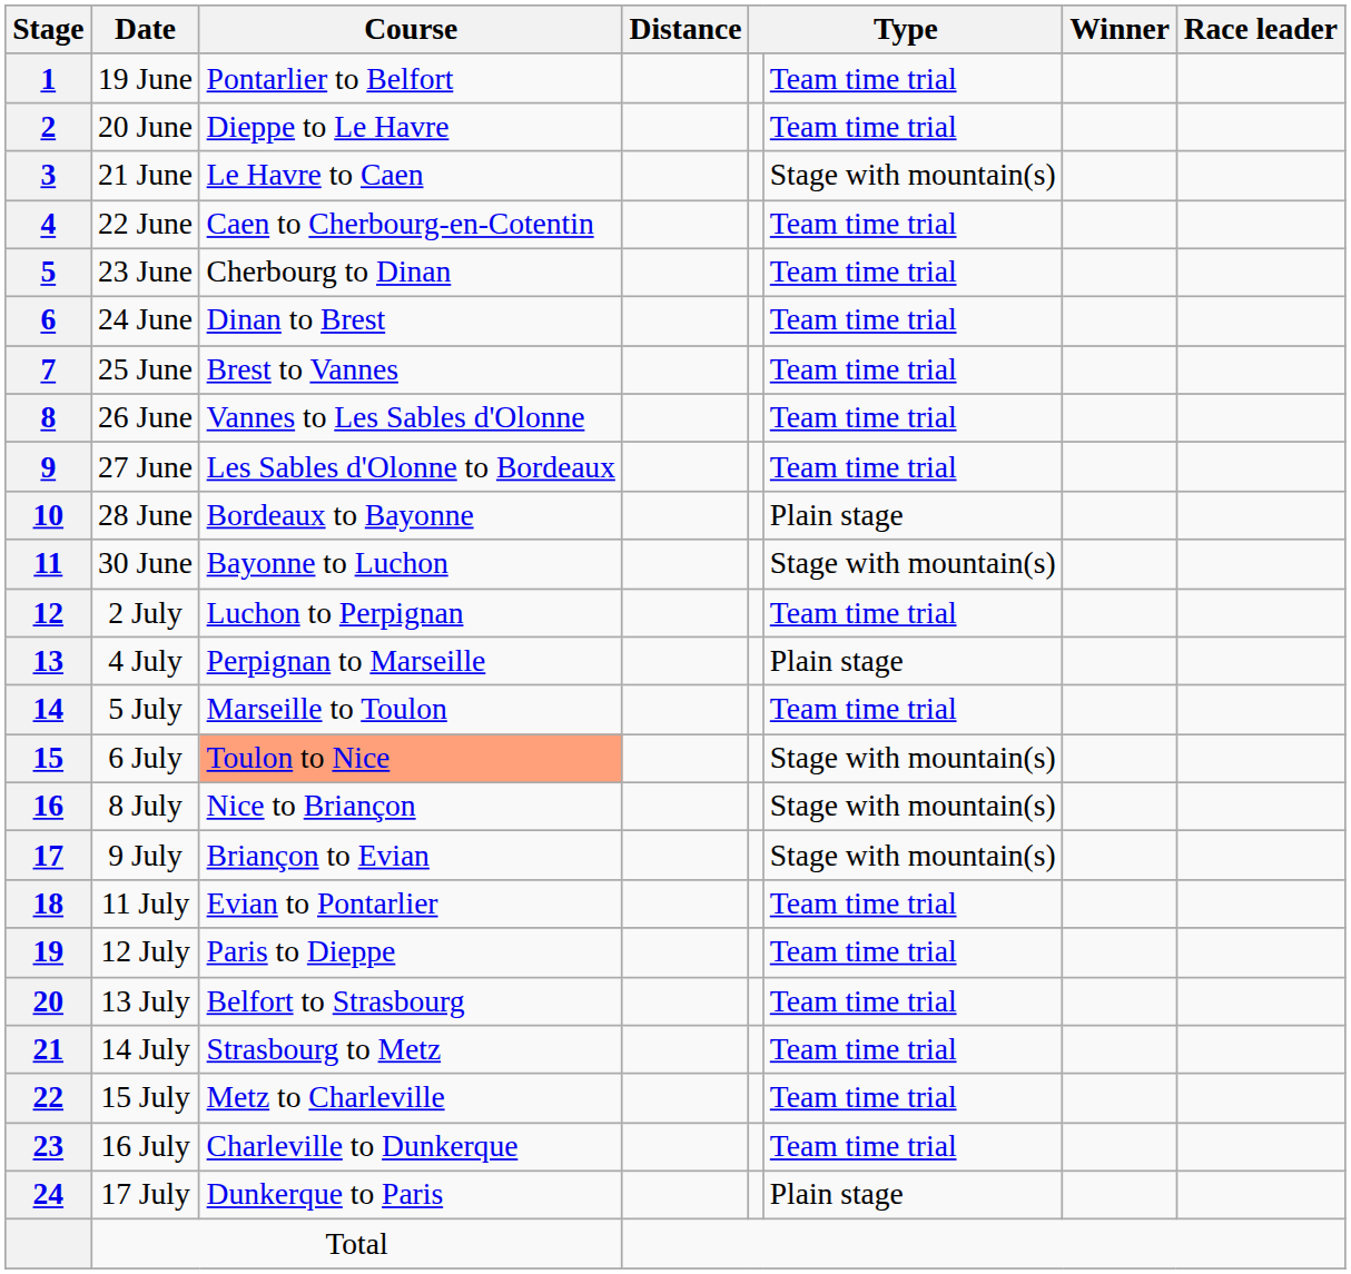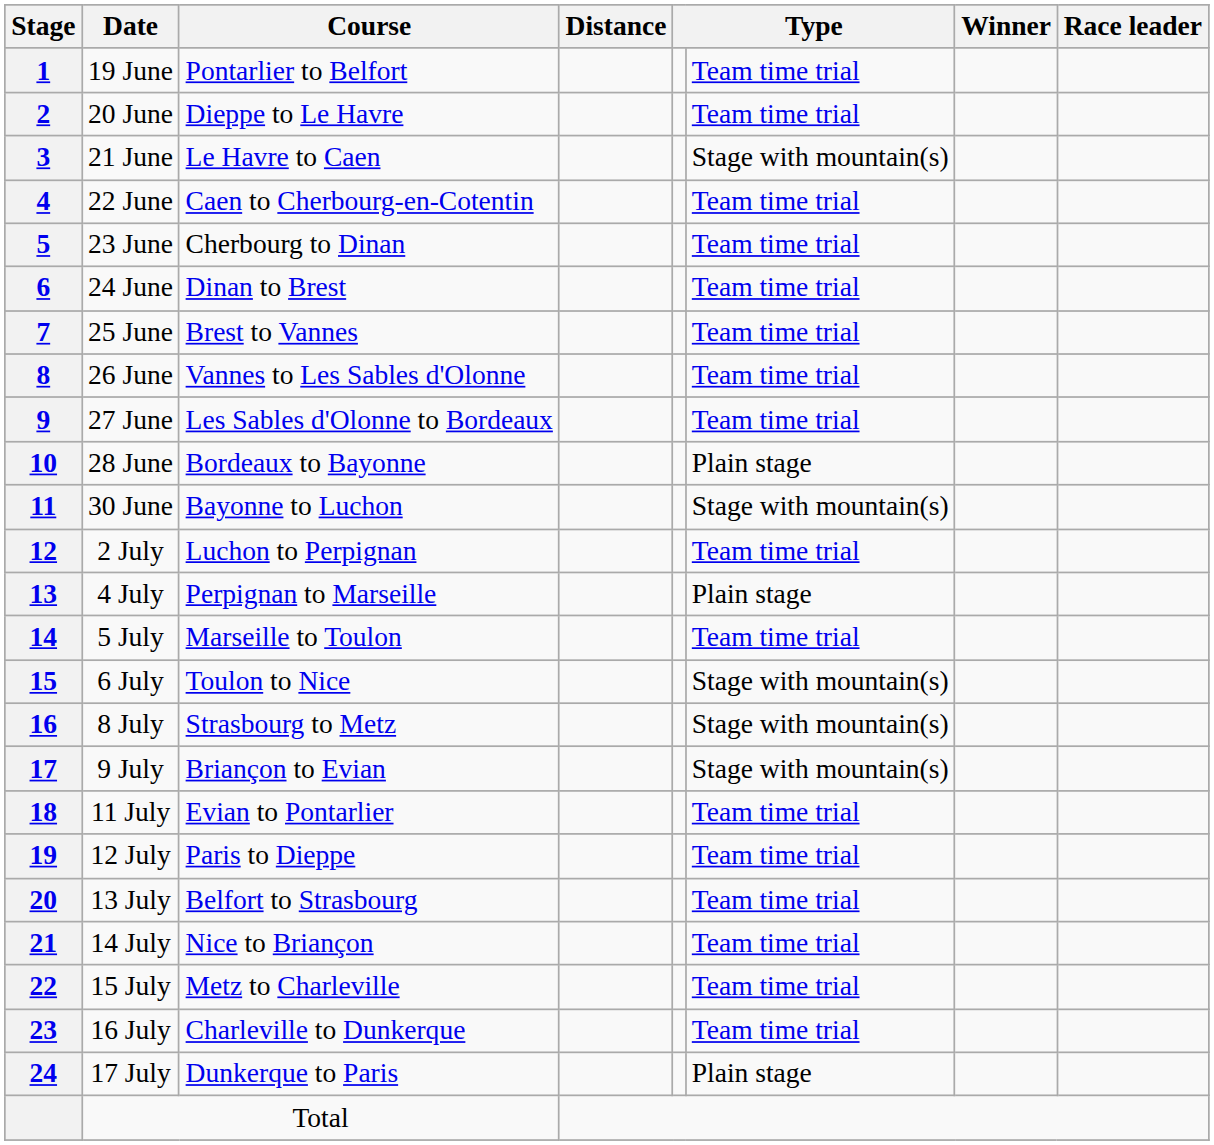 <table class="wikitable">
 <tr>
 <th scope="col">Stage</th>
 <th scope="col">Date</th>
 <th scope="col">Course</th>
 <th scope="col">Distance</th>
 <th scope="col" colspan="2">Type</th>
 <th scope="col">Winner</th>
 <th scope="col">Race leader</th>
 </tr>
 <tr>
 <th scope="row"><a href='#'>1</a></th>
 <td style="text-align:center;">19 June</td>
 <td><a href='#'>Pontarlier</a> to <a href='#'>Belfort</a></td>
 <td style="text-align:center;"></td>
 <td></td>
 <td><a href='#'>Team time trial</a></td>
 <td></td>
 <td></td>
 </tr>
 <tr>
 <th scope="row"><a href='#'>2</a></th>
 <td style="text-align:center;">20 June</td>
 <td><a href='#'>Dieppe</a> to <a href='#'>Le Havre</a></td>
 <td style="text-align:center;"></td>
 <td></td>
 <td><a href='#'>Team time trial</a></td>
 <td></td>
 <td></td>
 </tr>
 <tr>
 <th scope="row"><a href='#'>3</a></th>
 <td style="text-align:center;">21 June</td>
 <td><a href='#'>Le Havre</a> to <a href='#'>Caen</a></td>
 <td style="text-align:center;"></td>
 <td></td>
 <td>Stage with mountain(s)</td>
 <td></td>
 <td></td>
 </tr>
 <tr>
 <th scope="row"><a href='#'>4</a></th>
 <td style="text-align:center;">22 June</td>
 <td><a href='#'>Caen</a> to <a href='#'>Cherbourg-en-Cotentin</a></td>
 <td style="text-align:center;"></td>
 <td></td>
 <td><a href='#'>Team time trial</a></td>
 <td></td>
 <td></td>
 </tr>
 <tr>
 <th scope="row"><a href='#'>5</a></th>
 <td style="text-align:center;">23 June</td>
 <td>Cherbourg to <a href='#'>Dinan</a></td>
 <td style="text-align:center;"></td>
 <td></td>
 <td><a href='#'>Team time trial</a></td>
 <td></td>
 <td></td>
 </tr>
 <tr>
 <th scope="row"><a href='#'>6</a></th>
 <td style="text-align:center;">24 June</td>
 <td><a href='#'>Dinan</a> to <a href='#'>Brest</a></td>
 <td style="text-align:center;"></td>
 <td></td>
 <td><a href='#'>Team time trial</a></td>
 <td></td>
 <td></td>
 </tr>
 <tr>
 <th scope="row"><a href='#'>7</a></th>
 <td style="text-align:center;">25 June</td>
 <td><a href='#'>Brest</a> to <a href='#'>Vannes</a></td>
 <td style="text-align:center;"></td>
 <td></td>
 <td><a href='#'>Team time trial</a></td>
 <td></td>
 <td></td>
 </tr>
 <tr>
 <th scope="row"><a href='#'>8</a></th>
 <td style="text-align:center;">26 June</td>
 <td><a href='#'>Vannes</a> to <a href='#'>Les Sables d'Olonne</a></td>
 <td style="text-align:center;"></td>
 <td></td>
 <td><a href='#'>Team time trial</a></td>
 <td></td>
 <td></td>
 </tr>
 <tr>
 <th scope="row"><a href='#'>9</a></th>
 <td style="text-align:center;">27 June</td>
 <td><a href='#'>Les Sables d'Olonne</a> to <a href='#'>Bordeaux</a></td>
 <td style="text-align:center;"></td>
 <td></td>
 <td><a href='#'>Team time trial</a></td>
 <td></td>
 <td></td>
 </tr>
 <tr>
 <th scope="row"><a href='#'>10</a></th>
 <td style="text-align:center;">28 June</td>
 <td><a href='#'>Bordeaux</a> to <a href='#'>Bayonne</a></td>
 <td style="text-align:center;"></td>
 <td></td>
 <td>Plain stage</td>
 <td></td>
 <td></td>
 </tr>
 <tr>
 <th scope="row"><a href='#'>11</a></th>
 <td style="text-align:center;">30 June</td>
 <td><a href='#'>Bayonne</a> to <a href='#'>Luchon</a></td>
 <td style="text-align:center;"></td>
 <td></td>
 <td>Stage with mountain(s)</td>
 <td></td>
 <td></td>
 </tr>
 <tr>
 <th scope="row"><a href='#'>12</a></th>
 <td style="text-align:center;">2 July</td>
 <td><a href='#'>Luchon</a> to <a href='#'>Perpignan</a></td>
 <td style="text-align:center;"></td>
 <td></td>
 <td><a href='#'>Team time trial</a></td>
 <td></td>
 <td></td>
 </tr>
 <tr>
 <th scope="row"><a href='#'>13</a></th>
 <td style="text-align:center;">4 July</td>
 <td><a href='#'>Perpignan</a> to <a href='#'>Marseille</a></td>
 <td style="text-align:center;"></td>
 <td></td>
 <td>Plain stage</td>
 <td></td>
 <td></td>
 </tr>
 <tr>
 <th scope="row"><a href='#'>14</a></th>
 <td style="text-align:center;">5 July</td>
 <td><a href='#'>Marseille</a> to <a href='#'>Toulon</a></td>
 <td style="text-align:center;"></td>
 <td></td>
 <td><a href='#'>Team time trial</a></td>
 <td></td>
 <td></td>
 </tr>
 <tr>
 <th scope="row"><a href='#'>15</a></th>
 <td style="text-align:center;">6 July</td>
-<td style="background: lightsalmon;"><a href='#'>Toulon</a> to <a href='#'>Nice</a></td>
+<td><a href='#'>Toulon</a> to <a href='#'>Nice</a></td>
 <td style="text-align:center;"></td>
 <td></td>
 <td>Stage with mountain(s)</td>
 <td></td>
 <td></td>
 </tr>
 <tr>
 <th scope="row"><a href='#'>16</a></th>
 <td style="text-align:center;">8 July</td>
-<td><a href='#'>Nice</a> to <a href='#'>Briançon</a></td>
+<td><a href='#'>Strasbourg</a> to <a href='#'>Metz</a></td>
 <td style="text-align:center;"></td>
 <td></td>
 <td>Stage with mountain(s)</td>
 <td></td>
 <td></td>
 </tr>
 <tr>
 <th scope="row"><a href='#'>17</a></th>
 <td style="text-align:center;">9 July</td>
 <td><a href='#'>Briançon</a> to <a href='#'>Evian</a></td>
 <td style="text-align:center;"></td>
 <td></td>
 <td>Stage with mountain(s)</td>
 <td></td>
 <td></td>
 </tr>
 <tr>
 <th scope="row"><a href='#'>18</a></th>
 <td style="text-align:center;">11 July</td>
 <td><a href='#'>Evian</a> to <a href='#'>Pontarlier</a></td>
 <td style="text-align:center;"></td>
 <td></td>
 <td><a href='#'>Team time trial</a></td>
 <td></td>
 <td></td>
 </tr>
 <tr>
 <th scope="row"><a href='#'>19</a></th>
 <td style="text-align:center;">12 July</td>
 <td><a href='#'>Paris</a> to <a href='#'>Dieppe</a></td>
 <td style="text-align:center;"></td>
 <td></td>
 <td><a href='#'>Team time trial</a></td>
 <td></td>
 <td></td>
 </tr>
 <tr>
 <th scope="row"><a href='#'>20</a></th>
 <td style="text-align:center;">13 July</td>
 <td><a href='#'>Belfort</a> to <a href='#'>Strasbourg</a></td>
 <td style="text-align:center;"></td>
 <td></td>
 <td><a href='#'>Team time trial</a></td>
 <td></td>
 <td></td>
 </tr>
 <tr>
 <th scope="row"><a href='#'>21</a></th>
 <td style="text-align:center;">14 July</td>
-<td><a href='#'>Strasbourg</a> to <a href='#'>Metz</a></td>
+<td><a href='#'>Nice</a> to <a href='#'>Briançon</a></td>
 <td style="text-align:center;"></td>
 <td></td>
 <td><a href='#'>Team time trial</a></td>
 <td></td>
 <td></td>
 </tr>
 <tr>
 <th scope="row"><a href='#'>22</a></th>
 <td style="text-align:center;">15 July</td>
 <td><a href='#'>Metz</a> to <a href='#'>Charleville</a></td>
 <td style="text-align:center;"></td>
 <td></td>
 <td><a href='#'>Team time trial</a></td>
 <td></td>
 <td></td>
 </tr>
 <tr>
 <th scope="row"><a href='#'>23</a></th>
 <td style="text-align:center;">16 July</td>
 <td><a href='#'>Charleville</a> to <a href='#'>Dunkerque</a></td>
 <td style="text-align:center;"></td>
 <td></td>
 <td><a href='#'>Team time trial</a></td>
 <td></td>
 <td></td>
 </tr>
 <tr>
 <th scope="row"><a href='#'>24</a></th>
 <td style="text-align:center;">17 July</td>
 <td><a href='#'>Dunkerque</a> to <a href='#'>Paris</a></td>
 <td style="text-align:center;"></td>
 <td></td>
 <td>Plain stage</td>
 <td></td>
 <td></td>
 </tr>
 <tr>
 <th scope="row"></th>
 <td colspan="2" style="text-align:center">Total</td>
 <td colspan="5" style="text-align:center"></td>
 </tr>
 </table>
